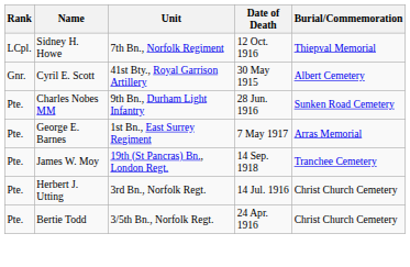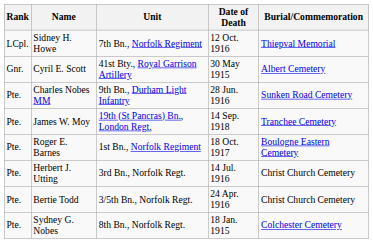 <table class="wikitable">
 <tr>
 <th>Rank</th>
 <th>Name</th>
 <th>Unit</th>
 <th>Date of Death</th>
 <th>Burial/Commemoration</th>
 </tr>
 <tr>
 <td>LCpl.</td>
 <td>Sidney H. Howe</td>
 <td>7th Bn., <a href='#'>Norfolk Regiment</a></td>
 <td>12 Oct. 1916</td>
 <td><a href='#'>Thiepval Memorial</a></td>
 </tr>
 <tr>
 <td>Gnr.</td>
 <td>Cyril E. Scott</td>
 <td>41st Bty., <a href='#'>Royal Garrison Artillery</a></td>
 <td>30 May 1915</td>
 <td><a href='#'>Albert Cemetery</a></td>
 </tr>
 <tr>
 <td>Pte.</td>
 <td>Charles Nobes <a href='#'>MM</a></td>
 <td>9th Bn., <a href='#'>Durham Light Infantry</a></td>
 <td>28 Jun. 1916</td>
 <td><a href='#'>Sunken Road Cemetery</a></td>
 </tr>
 <tr>
 <td>Pte.</td>
-<td>George E. Barnes</td>
-<td>1st Bn., <a href='#'>East Surrey Regiment</a></td>
-<td>7 May 1917</td>
-<td><a href='#'>Arras Memorial</a></td>
-</tr>
-<tr>
-<td>Pte.</td>
 <td>James W. Moy</td>
 <td><a href='#'>19th (St Pancras) Bn.</a>, <a href='#'>London Regt.</a></td>
 <td>14 Sep. 1918</td>
 <td><a href='#'>Tranchee Cemetery</a></td>
+</tr>
+<tr>
+<td>Pte.</td>
+<td>Roger E. Barnes</td>
+<td>1st Bn., <a href='#'>Norfolk Regiment</a></td>
+<td>18 Oct. 1917</td>
+<td><a href='#'>Boulogne Eastern Cemetery</a></td>
 </tr>
 <tr>
 <td>Pte.</td>
 <td>Herbert J. Utting</td>
 <td>3rd Bn., Norfolk Regt.</td>
 <td>14 Jul. 1916</td>
 <td>Christ Church Cemetery</td>
 </tr>
 <tr>
 <td>Pte.</td>
 <td>Bertie Todd</td>
 <td>3/5th Bn., Norfolk Regt.</td>
 <td>24 Apr. 1916</td>
 <td>Christ Church Cemetery</td>
 </tr>
+<tr>
+<td>Pte.</td>
+<td>Sydney G. Nobes</td>
+<td>8th Bn., Norfolk Regt.</td>
+<td>18 Jan. 1915</td>
+<td><a href='#'>Colchester Cemetery</a></td>
+</tr>
 </table>
